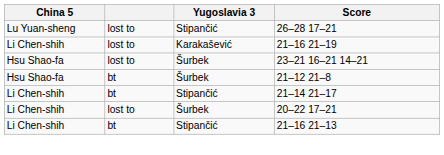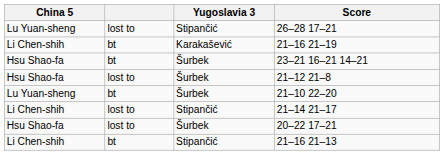 <table class="wikitable">
 <tr>
 <th width=150> China 5</th>
 <th width=100></th>
 <th width=150> Yugoslavia 3</th>
 <th width=250>Score</th>
 </tr>
 <tr>
 <td>Lu Yuan-sheng</td>
 <td>lost to</td>
 <td>Stipančić</td>
 <td>26–28 17–21</td>
 </tr>
 <tr>
 <td>Li Chen-shih</td>
-<td>lost to</td>
+<td>bt</td>
 <td>Karakašević</td>
 <td>21–16 21–19</td>
 </tr>
 <tr>
 <td>Hsu Shao-fa</td>
-<td>lost to</td>
+<td>bt</td>
 <td>Šurbek</td>
 <td>23–21 16–21 14–21</td>
 </tr>
 <tr>
 <td>Hsu Shao-fa</td>
-<td>bt</td>
+<td>lost to</td>
 <td>Šurbek</td>
 <td>21–12 21–8</td>
 </tr>
 <tr>
+<td>Lu Yuan-sheng</td>
+<td>bt</td>
+<td>Šurbek</td>
+<td>21–10 22–20</td>
+</tr>
+<tr>
 <td>Li Chen-shih</td>
-<td>bt</td>
+<td>lost to</td>
 <td>Stipančić</td>
 <td>21–14 21–17</td>
 </tr>
 <tr>
-<td>Li Chen-shih</td>
+<td>Hsu Shao-fa</td>
 <td>lost to</td>
 <td>Šurbek</td>
 <td>20–22 17–21</td>
 </tr>
 <tr>
 <td>Li Chen-shih</td>
 <td>bt</td>
 <td>Stipančić</td>
 <td>21–16 21–13</td>
 </tr>
 </table>
